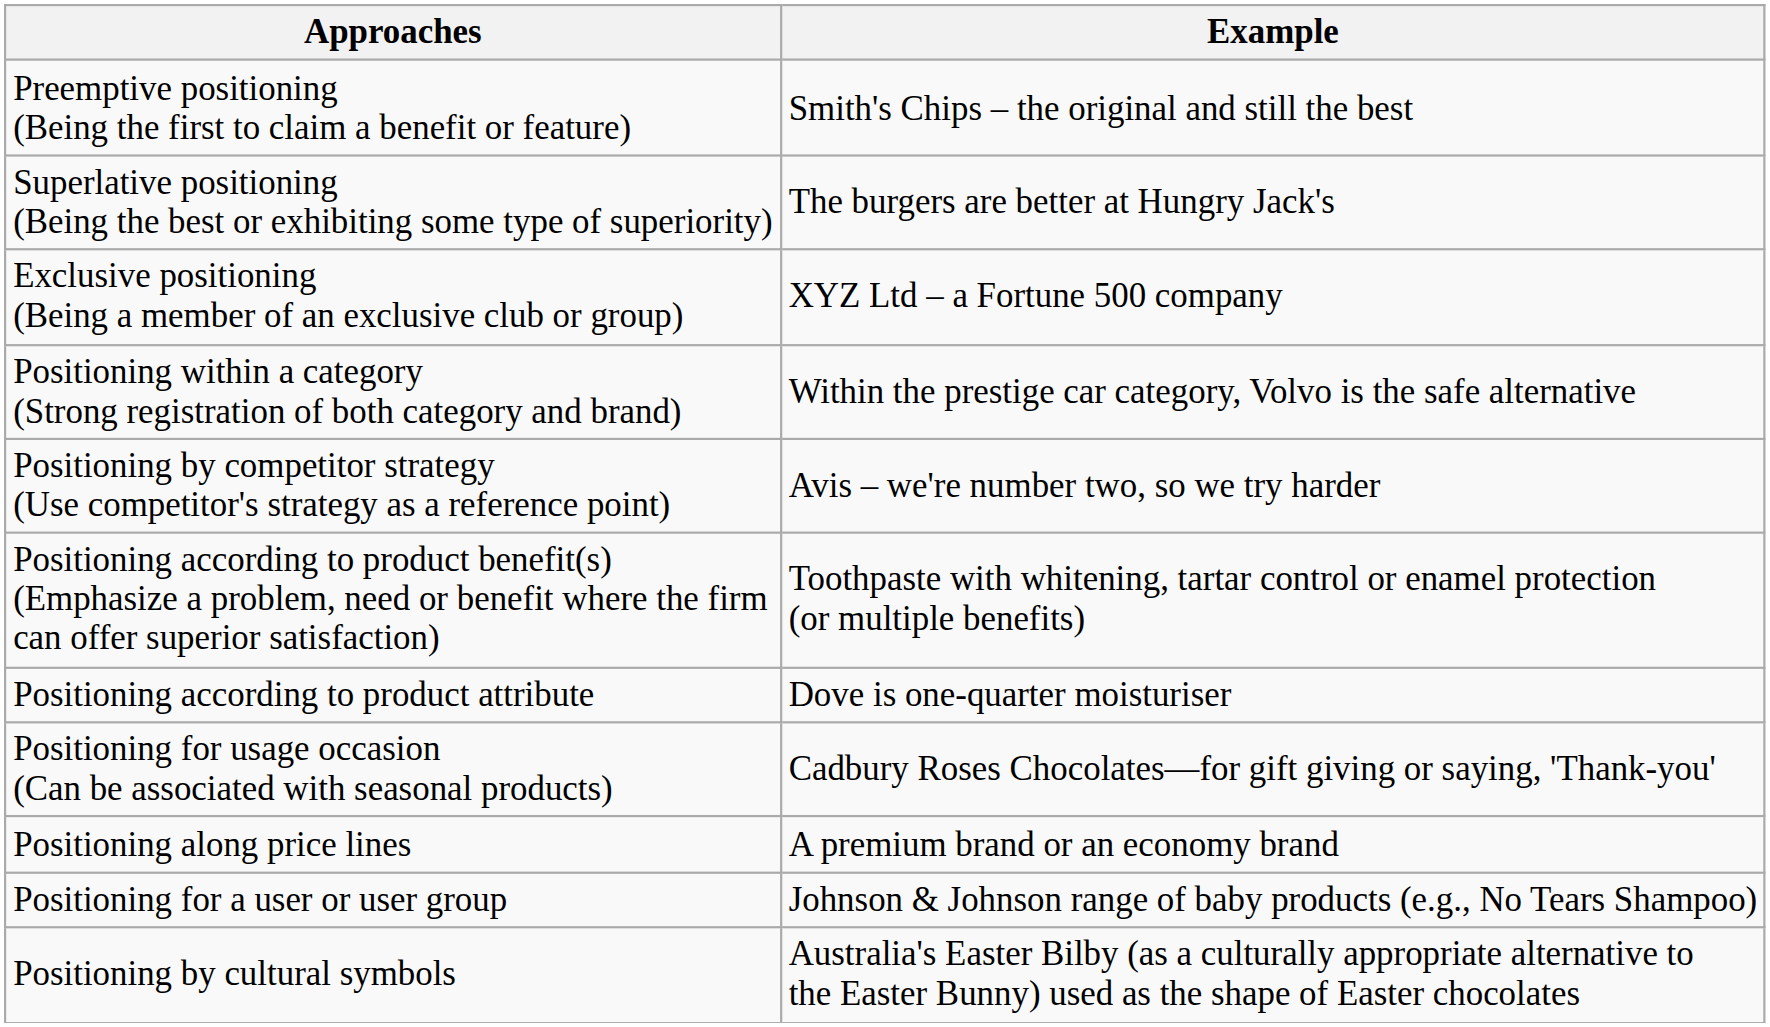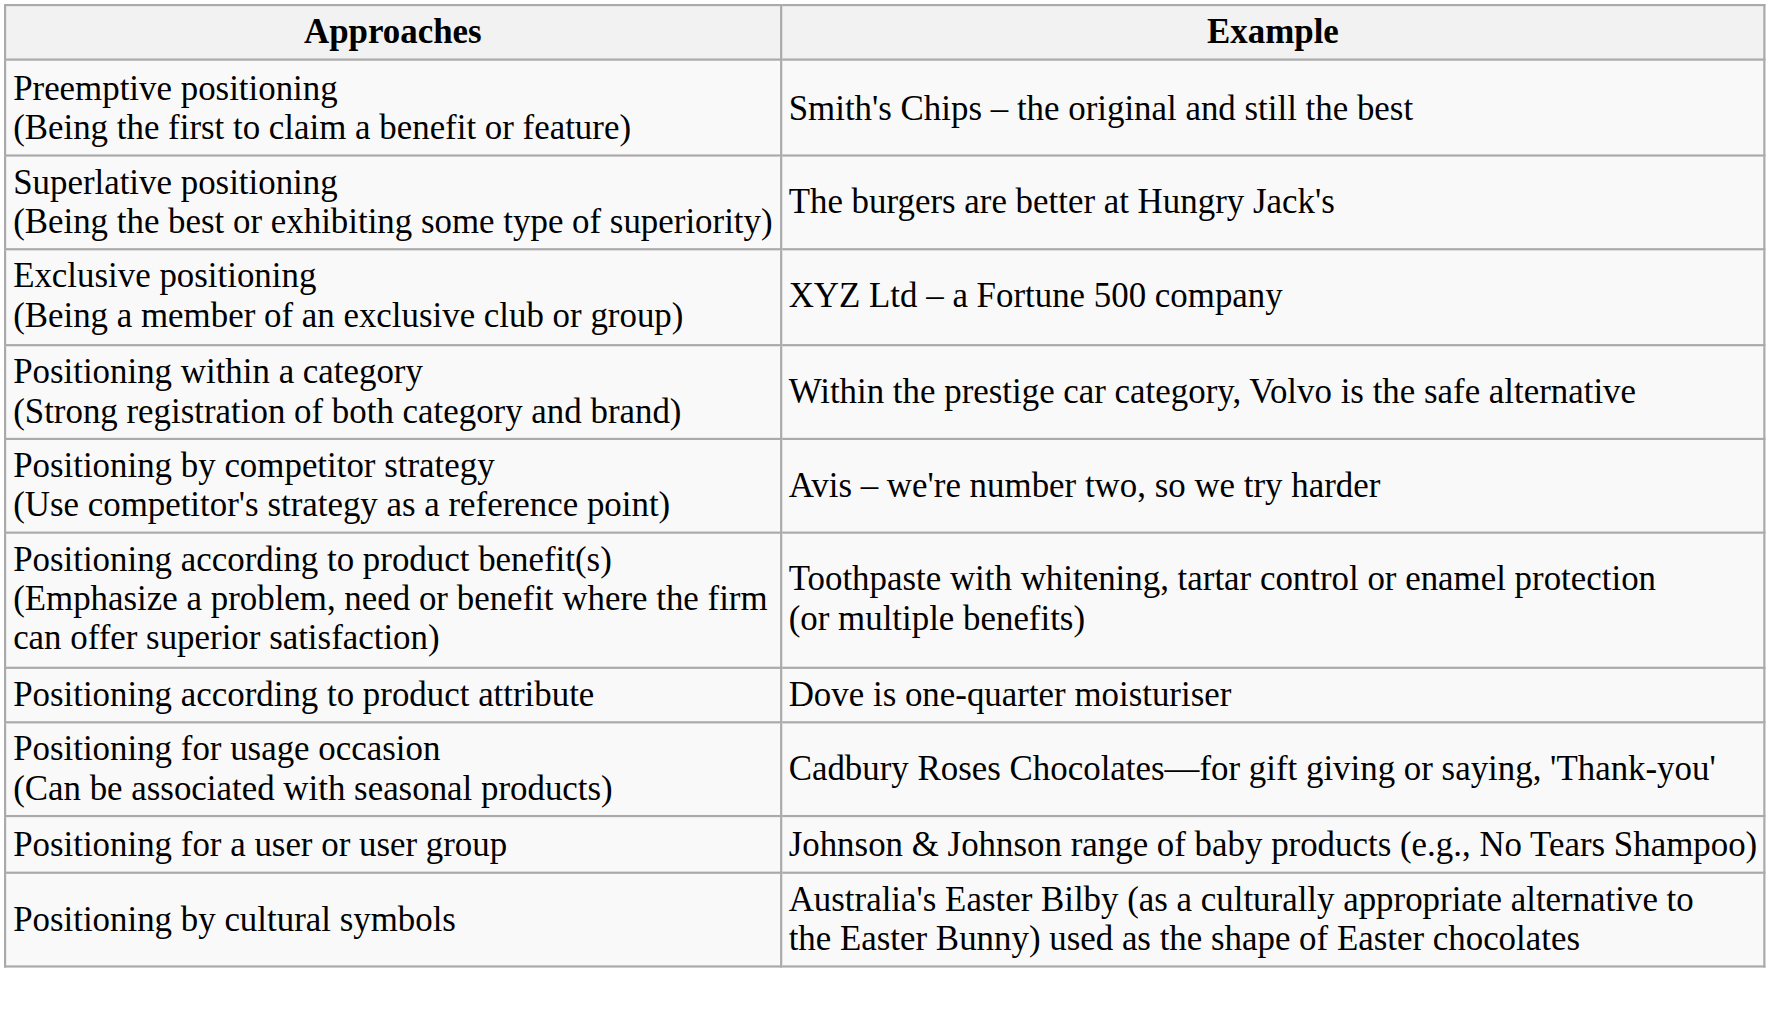 <table class="wikitable">
 <tr>
 <th>Approaches</th>
 <th>Example</th>
 </tr>
 <tr>
 <td>Preemptive positioning<br>(Being the first to claim a benefit or feature)</td>
 <td>Smith's Chips – the original and still the best</td>
 </tr>
 <tr>
 <td>Superlative positioning<br>(Being the best or exhibiting some type of superiority)</td>
 <td>The burgers are better at Hungry Jack's</td>
 </tr>
 <tr>
 <td>Exclusive positioning<br>(Being a member of an exclusive club or group)</td>
 <td>XYZ Ltd – a Fortune 500 company</td>
 </tr>
 <tr>
 <td>Positioning within a category<br>(Strong registration of both category and brand)</td>
 <td>Within the prestige car category, Volvo is the safe alternative</td>
 </tr>
 <tr>
 <td>Positioning by competitor strategy<br>(Use competitor's strategy as a reference point)</td>
 <td>Avis – we're number two, so we try harder</td>
 </tr>
 <tr>
 <td>Positioning according to product benefit(s)<br>(Emphasize a problem, need or benefit where the firm<br>can offer superior satisfaction)</td>
 <td>Toothpaste with whitening, tartar control or enamel protection<br>(or multiple benefits)</td>
 </tr>
 <tr>
 <td>Positioning according to product attribute</td>
 <td>Dove is one-quarter moisturiser</td>
 </tr>
 <tr>
 <td>Positioning for usage occasion<br>(Can be associated with seasonal products)</td>
 <td>Cadbury Roses Chocolates—for gift giving or saying, 'Thank-you'</td>
 </tr>
 <tr>
-<td>Positioning along price lines</td>
-<td>A premium brand or an economy brand</td>
-</tr>
-<tr>
 <td>Positioning for a user or user group</td>
 <td>Johnson & Johnson range of baby products (e.g., No Tears Shampoo)</td>
 </tr>
 <tr>
 <td>Positioning by cultural symbols</td>
 <td>Australia's Easter Bilby (as a culturally appropriate alternative to<br>the Easter Bunny) used as the shape of Easter chocolates</td>
 </tr>
 </table>
